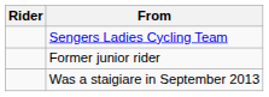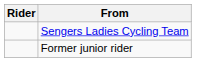 <table class="wikitable sortable">
 <tr>
 <th>Rider</th>
 <th>From</th>
 </tr>
 <tr>
 <td></td>
 <td><a href='#'>Sengers Ladies Cycling Team</a></td>
 </tr>
 <tr>
 <td></td>
 <td>Former junior rider</td>
 </tr>
-<tr>
-<td></td>
-<td>Was a staigiare in September 2013</td>
-</tr>
 </table>
